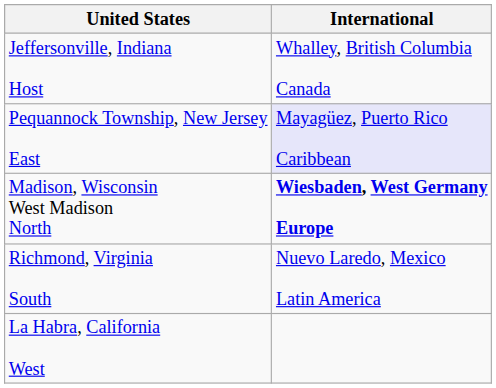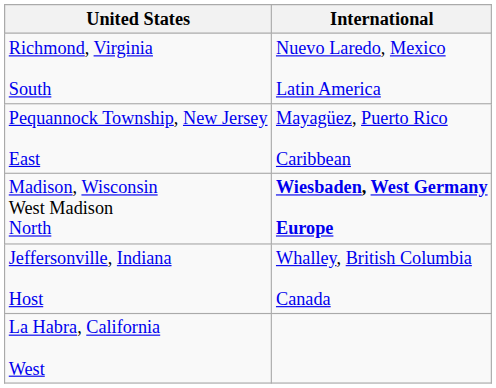 <table class="wikitable">
 <tr style="background:#bebebe;">
 <th>United States</th>
 <th>International</th>
 </tr>
 <tr>
-<td> <a href='#'>Jeffersonville</a>, <a href='#'>Indiana</a><br><br><a href='#'>Host</a></td>
-<td> <a href='#'>Whalley</a>, <a href='#'>British Columbia</a><br><br><a href='#'>Canada</a></td>
+<td> <a href='#'>Richmond</a>, <a href='#'>Virginia</a><br><br><a href='#'>South</a></td>
+<td> <a href='#'>Nuevo Laredo</a>, <a href='#'>Mexico</a><br><br><a href='#'>Latin America</a></td>
 </tr>
 <tr>
 <td> <a href='#'>Pequannock Township</a>, <a href='#'>New Jersey</a><br><br><a href='#'>East</a></td>
-<td style="background: lavender;"> <a href='#'>Mayagüez</a>, <a href='#'>Puerto Rico</a><br><br><a href='#'>Caribbean</a></td>
+<td> <a href='#'>Mayagüez</a>, <a href='#'>Puerto Rico</a><br><br><a href='#'>Caribbean</a></td>
 </tr>
 <tr>
 <td> <a href='#'>Madison</a>, <a href='#'>Wisconsin</a><br>West Madison<br><a href='#'>North</a></td>
 <td><strong> <a href='#'>Wiesbaden</a>, <a href='#'>West Germany</a><br><br><a href='#'>Europe</a></strong></td>
 </tr>
 <tr>
-<td> <a href='#'>Richmond</a>, <a href='#'>Virginia</a><br><br><a href='#'>South</a></td>
-<td> <a href='#'>Nuevo Laredo</a>, <a href='#'>Mexico</a><br><br><a href='#'>Latin America</a></td>
+<td> <a href='#'>Jeffersonville</a>, <a href='#'>Indiana</a><br><br><a href='#'>Host</a></td>
+<td> <a href='#'>Whalley</a>, <a href='#'>British Columbia</a><br><br><a href='#'>Canada</a></td>
 </tr>
 <tr>
 <td> <a href='#'>La Habra</a>, <a href='#'>California</a><br><br><a href='#'>West</a></td>
 <td></td>
 </tr>
 </table>
